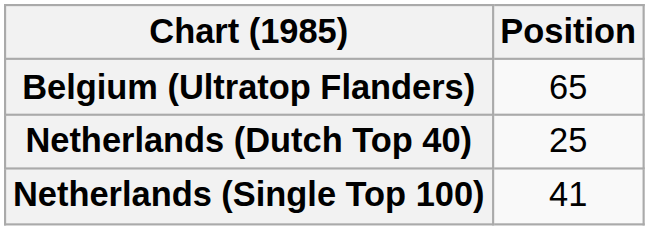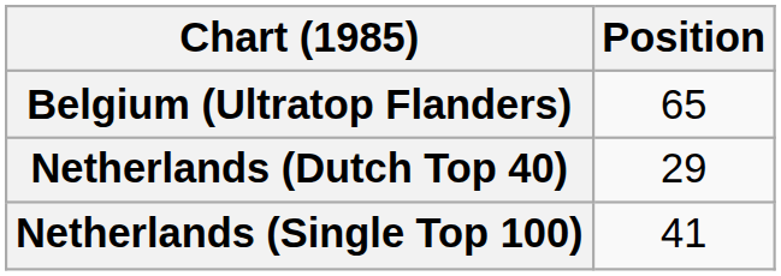 <table class="wikitable sortable plainrowheaders" style="text-align:center">
 <tr>
 <th scope="col">Chart (1985)</th>
 <th scope="col">Position</th>
 </tr>
 <tr>
 <th scope="row">Belgium (Ultratop Flanders)</th>
 <td>65</td>
 </tr>
 <tr>
 <th scope="row">Netherlands (Dutch Top 40)</th>
-<td>25</td>
+<td>29</td>
 </tr>
 <tr>
 <th scope="row">Netherlands (Single Top 100)</th>
 <td>41</td>
 </tr>
 </table>
